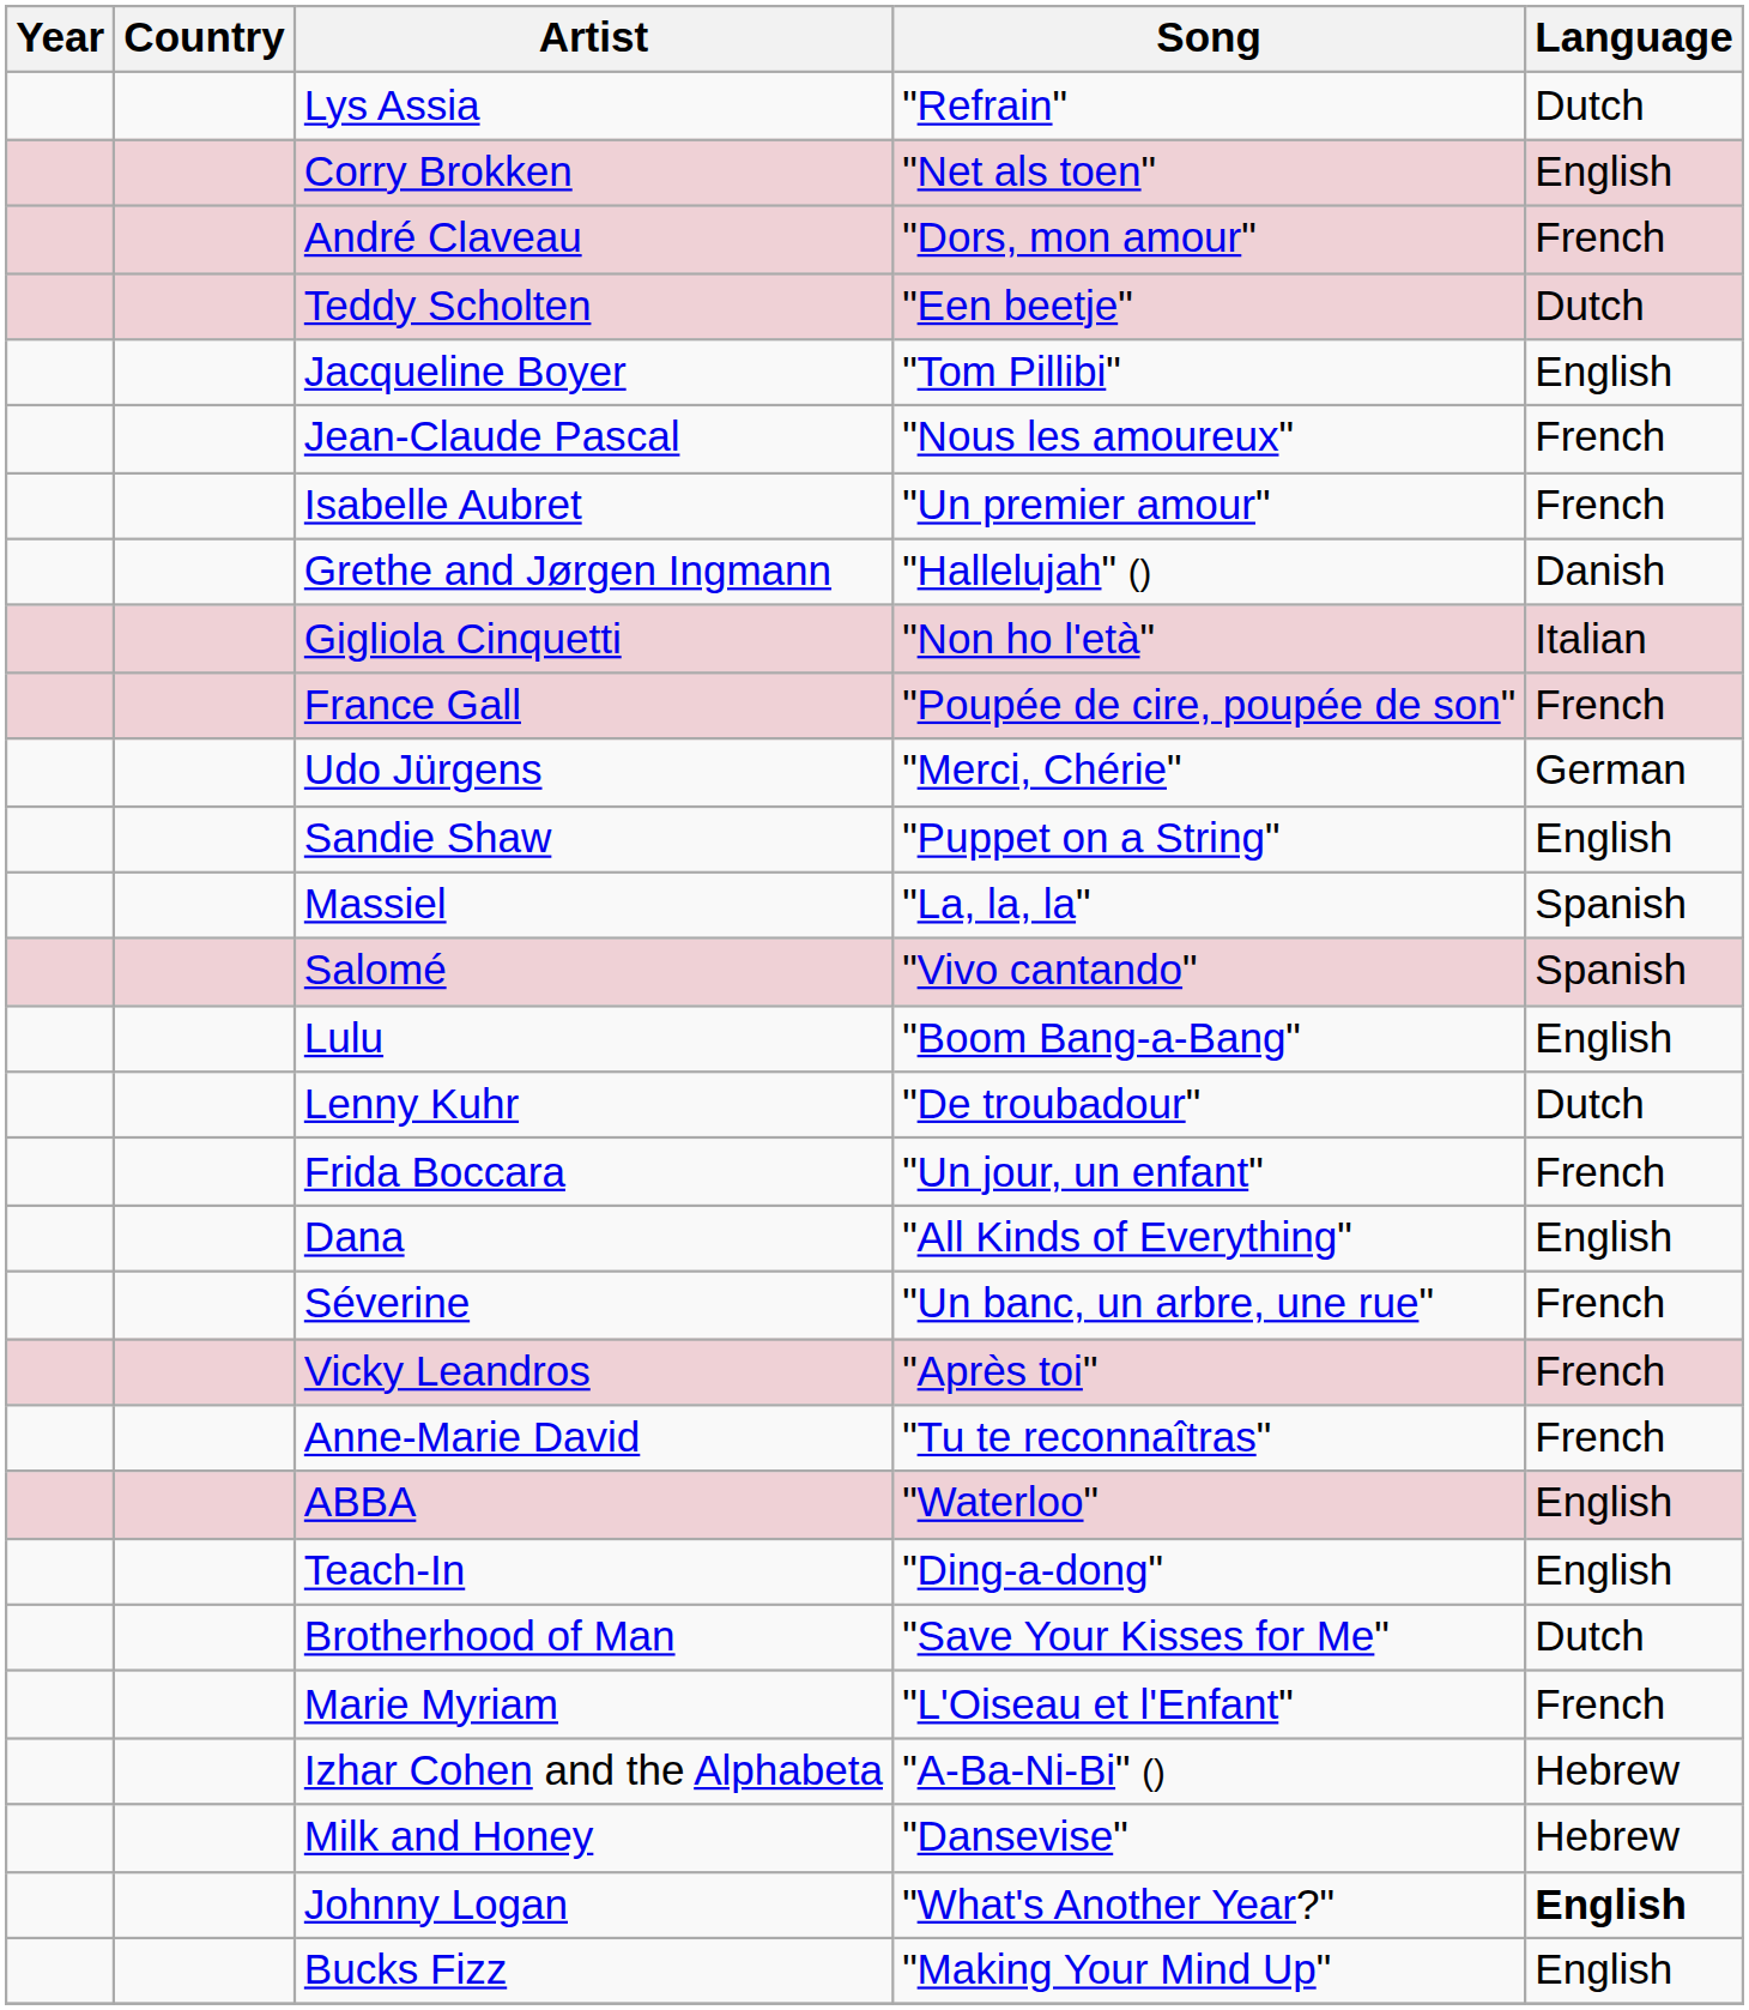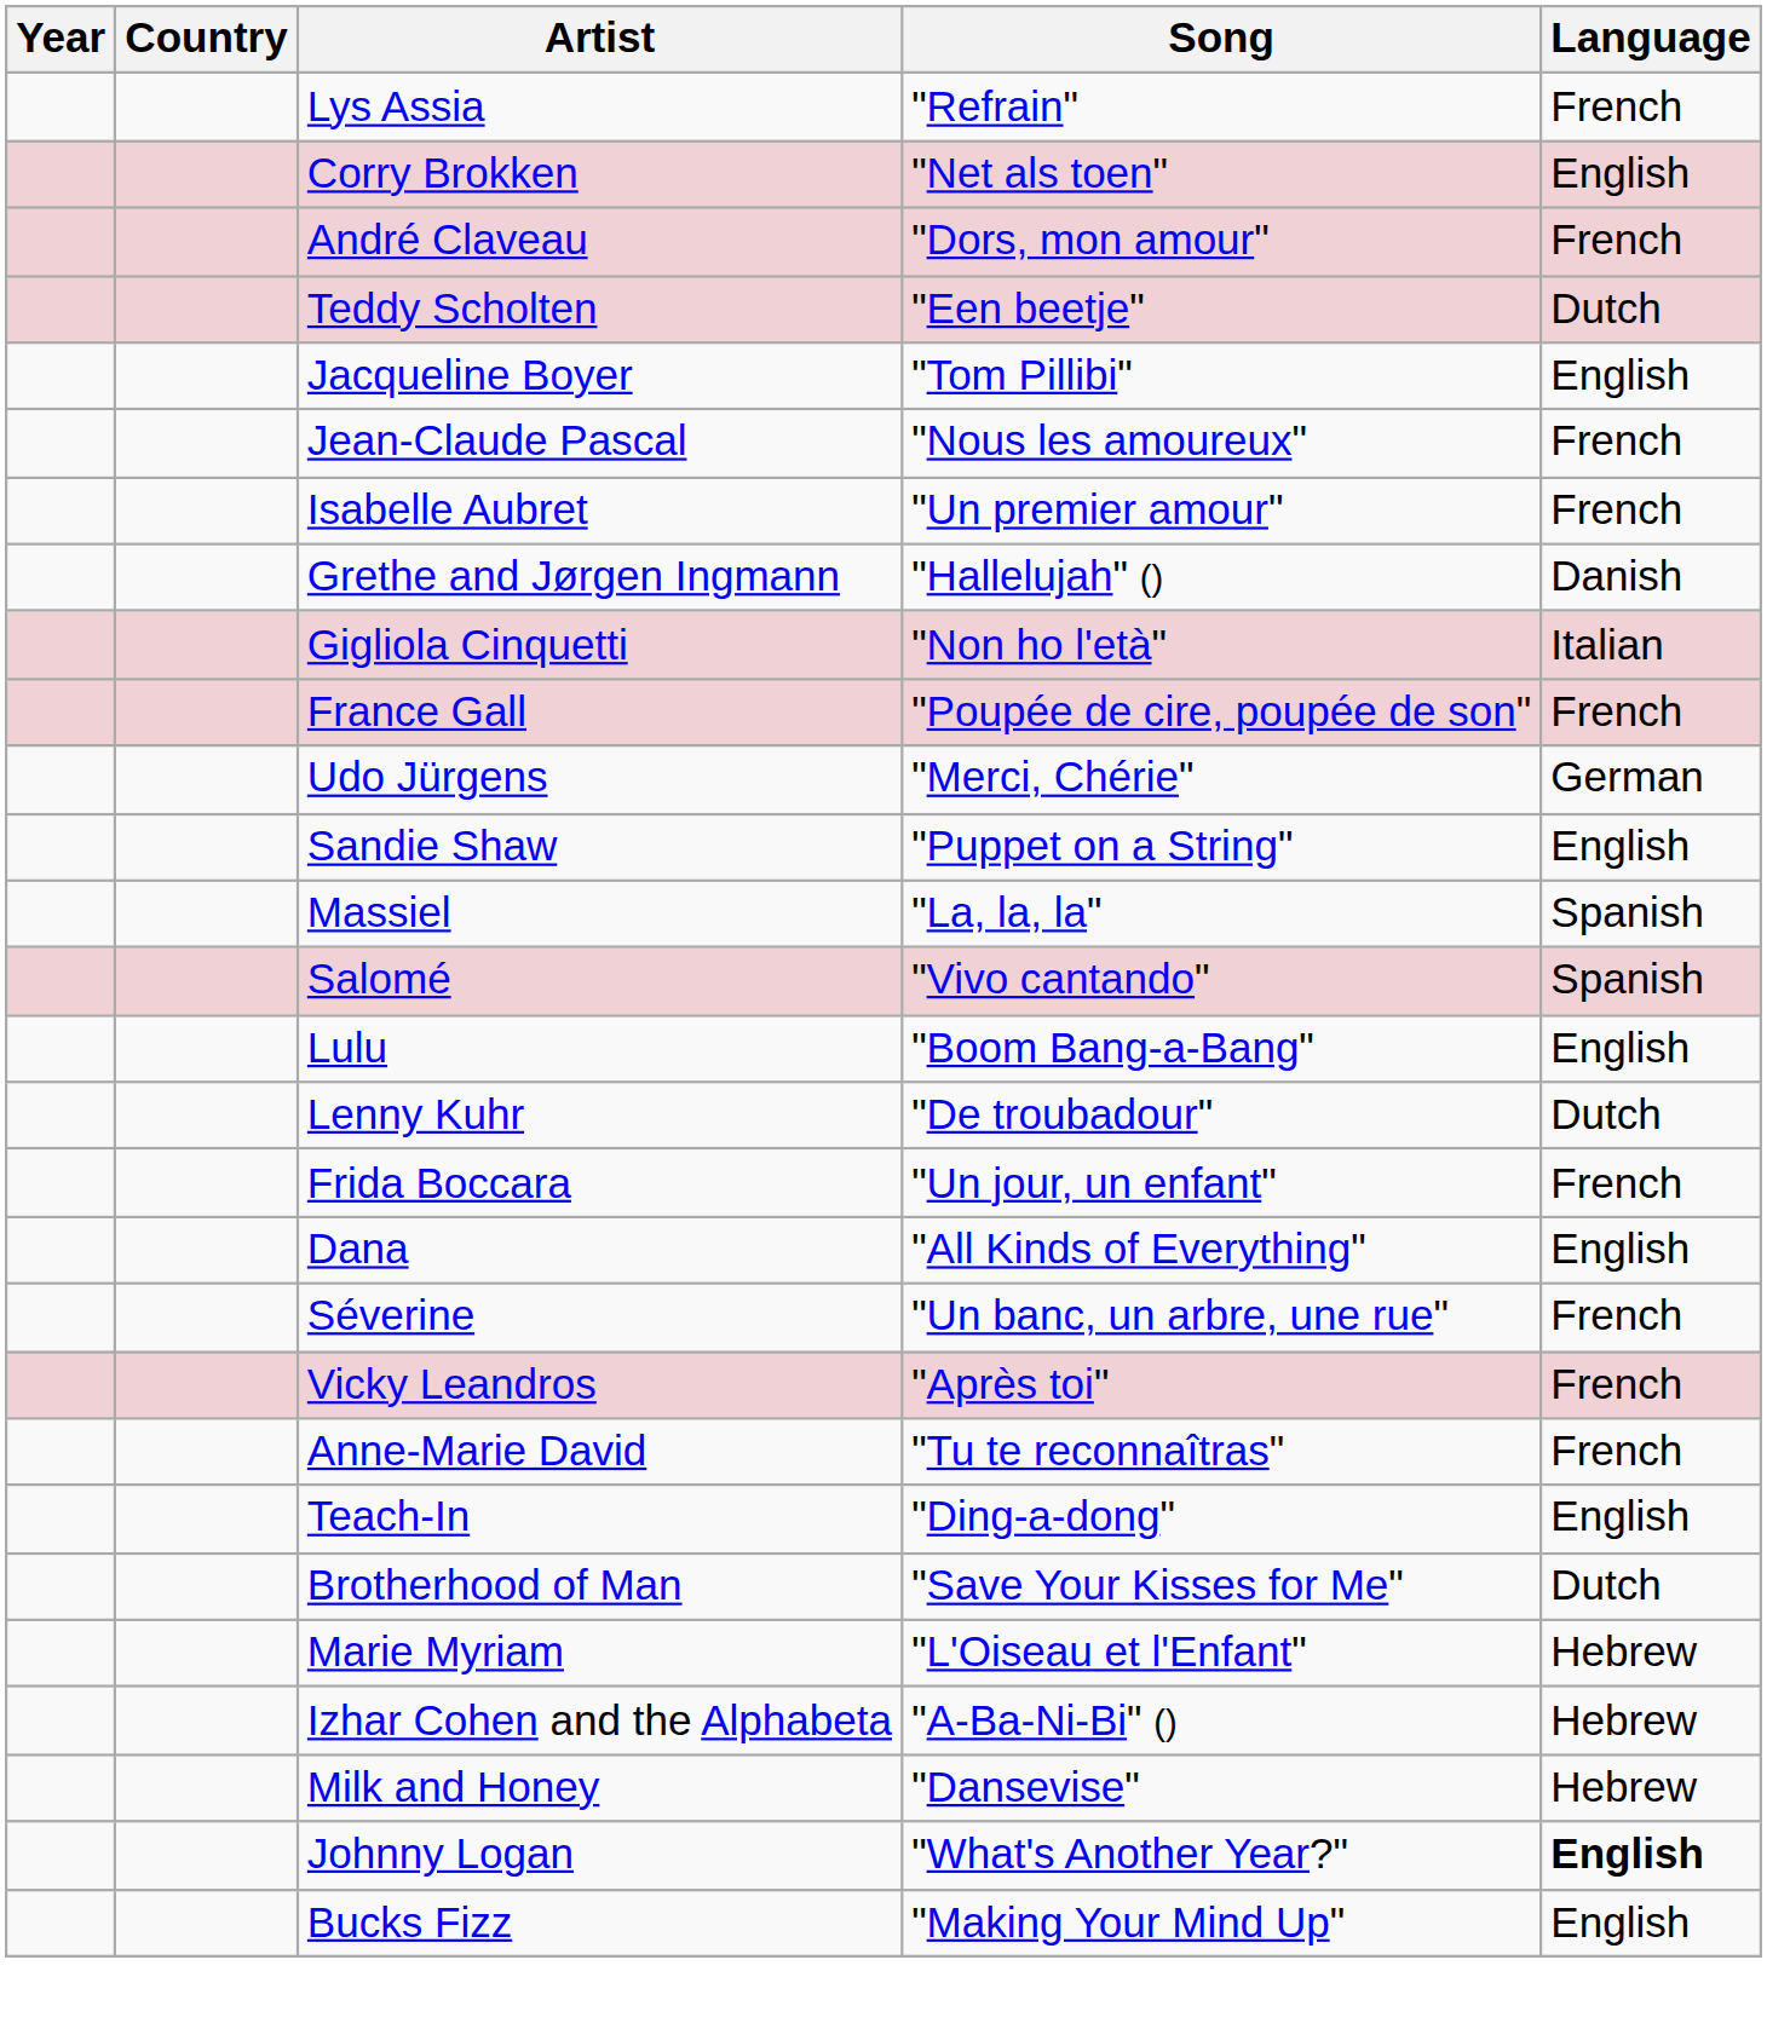 <table class="sortable wikitable">
 <tr>
 <th>Year</th>
 <th>Country</th>
 <th>Artist</th>
 <th>Song</th>
 <th>Language</th>
 </tr>
 <tr>
 <td></td>
 <td></td>
 <td><a href='#'>Lys Assia</a></td>
 <td>"<a href='#'>Refrain</a>"</td>
-<td>Dutch</td>
+<td>French</td>
 </tr>
 <tr style="background:#EFD1D6">
 <td></td>
 <td></td>
 <td><a href='#'>Corry Brokken</a></td>
 <td>"<a href='#'>Net als toen</a>"</td>
 <td>English</td>
 </tr>
 <tr style="background:#EFD1D6">
 <td></td>
 <td></td>
 <td><a href='#'>André Claveau</a></td>
 <td>"<a href='#'>Dors, mon amour</a>"</td>
 <td>French</td>
 </tr>
 <tr style="background:#EFD1D6">
 <td></td>
 <td></td>
 <td><a href='#'>Teddy Scholten</a></td>
 <td>"<a href='#'>Een beetje</a>"</td>
 <td>Dutch</td>
 </tr>
 <tr>
 <td></td>
 <td></td>
 <td><a href='#'>Jacqueline Boyer</a></td>
 <td>"<a href='#'>Tom Pillibi</a>"</td>
 <td>English</td>
 </tr>
 <tr>
 <td></td>
 <td></td>
 <td><a href='#'>Jean-Claude Pascal</a></td>
 <td>"<a href='#'>Nous les amoureux</a>"</td>
 <td>French</td>
 </tr>
 <tr>
 <td></td>
 <td></td>
 <td><a href='#'>Isabelle Aubret</a></td>
 <td>"<a href='#'>Un premier amour</a>"</td>
 <td>French</td>
 </tr>
 <tr>
 <td></td>
 <td></td>
 <td><a href='#'>Grethe and Jørgen Ingmann</a></td>
 <td>"<a href='#'>Hallelujah</a>" <small>()</small></td>
 <td>Danish</td>
 </tr>
 <tr style="background:#EFD1D6">
 <td></td>
 <td></td>
 <td><a href='#'>Gigliola Cinquetti</a></td>
 <td>"<a href='#'>Non ho l'età</a>"</td>
 <td>Italian</td>
 </tr>
 <tr style="background:#EFD1D6">
 <td></td>
 <td></td>
 <td><a href='#'>France Gall</a></td>
 <td>"<a href='#'>Poupée de cire, poupée de son</a>"</td>
 <td>French</td>
 </tr>
 <tr>
 <td></td>
 <td></td>
 <td><a href='#'>Udo Jürgens</a></td>
 <td>"<a href='#'>Merci, Chérie</a>"</td>
 <td>German</td>
 </tr>
 <tr>
 <td></td>
 <td></td>
 <td><a href='#'>Sandie Shaw</a></td>
 <td>"<a href='#'>Puppet on a String</a>"</td>
 <td>English</td>
 </tr>
 <tr>
 <td></td>
 <td></td>
 <td><a href='#'>Massiel</a></td>
 <td>"<a href='#'>La, la, la</a>"</td>
 <td>Spanish</td>
 </tr>
 <tr style="background:#EFD1D6">
 <td></td>
 <td></td>
 <td><a href='#'>Salomé</a></td>
 <td>"<a href='#'>Vivo cantando</a>"</td>
 <td>Spanish</td>
 </tr>
 <tr>
 <td></td>
 <td></td>
 <td><a href='#'>Lulu</a></td>
 <td>"<a href='#'>Boom Bang-a-Bang</a>"</td>
 <td>English</td>
 </tr>
 <tr>
 <td></td>
 <td></td>
 <td><a href='#'>Lenny Kuhr</a></td>
 <td>"<a href='#'>De troubadour</a>"</td>
 <td>Dutch</td>
 </tr>
 <tr>
 <td></td>
 <td></td>
 <td><a href='#'>Frida Boccara</a></td>
 <td>"<a href='#'>Un jour, un enfant</a>"</td>
 <td>French</td>
 </tr>
 <tr>
 <td></td>
 <td></td>
 <td><a href='#'>Dana</a></td>
 <td>"<a href='#'>All Kinds of Everything</a>"</td>
 <td>English</td>
 </tr>
 <tr>
 <td></td>
 <td></td>
 <td><a href='#'>Séverine</a></td>
 <td>"<a href='#'>Un banc, un arbre, une rue</a>"</td>
 <td>French</td>
 </tr>
 <tr style="background:#EFD1D6">
 <td></td>
 <td></td>
 <td><a href='#'>Vicky Leandros</a></td>
 <td>"<a href='#'>Après toi</a>"</td>
 <td>French</td>
 </tr>
 <tr>
 <td></td>
 <td></td>
 <td><a href='#'>Anne-Marie David</a></td>
 <td>"<a href='#'>Tu te reconnaîtras</a>"</td>
 <td>French</td>
 </tr>
-<tr style="background:#EFD1D6">
-<td></td>
-<td></td>
-<td><a href='#'>ABBA</a></td>
-<td>"<a href='#'>Waterloo</a>"</td>
-<td>English</td>
-</tr>
 <tr>
 <td></td>
 <td></td>
 <td><a href='#'>Teach-In</a></td>
 <td>"<a href='#'>Ding-a-dong</a>"</td>
 <td>English</td>
 </tr>
 <tr>
 <td></td>
 <td></td>
 <td><a href='#'>Brotherhood of Man</a></td>
 <td>"<a href='#'>Save Your Kisses for Me</a>"</td>
 <td>Dutch</td>
 </tr>
 <tr>
 <td></td>
 <td></td>
 <td><a href='#'>Marie Myriam</a></td>
 <td>"<a href='#'>L'Oiseau et l'Enfant</a>"</td>
-<td>French</td>
+<td>Hebrew</td>
 </tr>
 <tr>
 <td></td>
 <td></td>
 <td><a href='#'>Izhar Cohen</a> and the <a href='#'>Alphabeta</a></td>
 <td>"<a href='#'>A-Ba-Ni-Bi</a>" <small>()</small></td>
 <td>Hebrew</td>
 </tr>
 <tr>
 <td></td>
 <td></td>
 <td><a href='#'>Milk and Honey</a></td>
 <td>"<a href='#'>Dansevise</a>"</td>
 <td>Hebrew</td>
 </tr>
 <tr>
 <td></td>
 <td></td>
 <td><a href='#'>Johnny Logan</a></td>
 <td>"<a href='#'>What's Another Year</a>?"</td>
 <td><strong>English</strong></td>
 </tr>
 <tr>
 <td></td>
 <td></td>
 <td><a href='#'>Bucks Fizz</a></td>
 <td>"<a href='#'>Making Your Mind Up</a>"</td>
 <td>English</td>
 </tr>
 <tr>
 </tr>
 </table>
